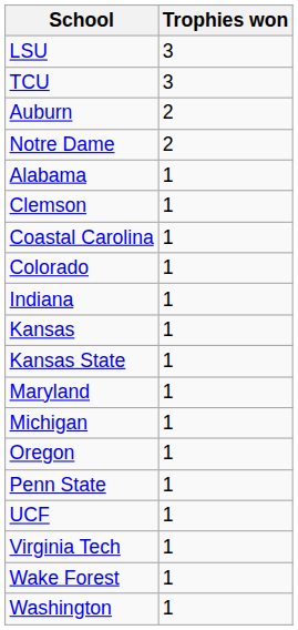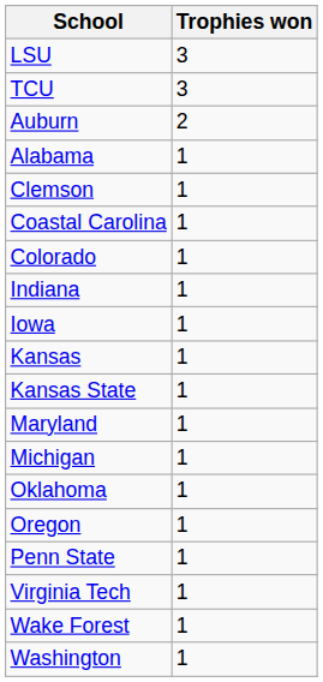 <table class="wikitable sortable">
 <tr>
 <th>School</th>
 <th>Trophies won</th>
 </tr>
 <tr>
 <td><a href='#'>LSU</a></td>
 <td>3</td>
 </tr>
 <tr>
 <td><a href='#'>TCU</a></td>
 <td>3</td>
 </tr>
 <tr>
 <td><a href='#'>Auburn</a></td>
-<td>2</td>
-</tr>
-<tr>
-<td><a href='#'>Notre Dame</a></td>
 <td>2</td>
 </tr>
 <tr>
 <td><a href='#'>Alabama</a></td>
 <td>1</td>
 </tr>
 <tr>
 <td><a href='#'>Clemson</a></td>
 <td>1</td>
 </tr>
 <tr>
 <td><a href='#'>Coastal Carolina</a></td>
 <td>1</td>
 </tr>
 <tr>
 <td><a href='#'>Colorado</a></td>
 <td>1</td>
 </tr>
 <tr>
 <td><a href='#'>Indiana</a></td>
 <td>1</td>
 </tr>
 <tr>
+<td><a href='#'>Iowa</a></td>
+<td>1</td>
+</tr>
+<tr>
 <td><a href='#'>Kansas</a></td>
 <td>1</td>
 </tr>
 <tr>
 <td><a href='#'>Kansas State</a></td>
 <td>1</td>
 </tr>
 <tr>
 <td><a href='#'>Maryland</a></td>
 <td>1</td>
 </tr>
 <tr>
 <td><a href='#'>Michigan</a></td>
 <td>1</td>
 </tr>
 <tr>
+<td><a href='#'>Oklahoma</a></td>
+<td>1</td>
+</tr>
+<tr>
 <td><a href='#'>Oregon</a></td>
 <td>1</td>
 </tr>
 <tr>
 <td><a href='#'>Penn State</a></td>
-<td>1</td>
-</tr>
-<tr>
-<td><a href='#'>UCF</a></td>
 <td>1</td>
 </tr>
 <tr>
 <td><a href='#'>Virginia Tech</a></td>
 <td>1</td>
 </tr>
 <tr>
 <td><a href='#'>Wake Forest</a></td>
 <td>1</td>
 </tr>
 <tr>
 <td><a href='#'>Washington</a></td>
 <td>1</td>
 </tr>
 </table>
